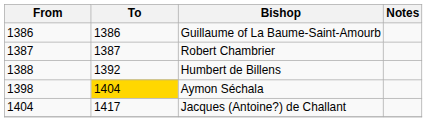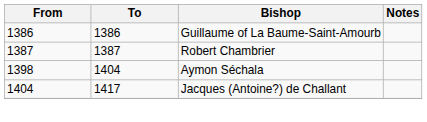 <table class=wikitable>
 <tr>
 <th width=110px>From</th>
 <th width=110px>To</th>
 <th>Bishop</th>
 <th>Notes</th>
 </tr>
 <tr>
 <td>1386</td>
 <td>1386</td>
 <td>Guillaume of La Baume-Saint-Amourb</td>
 <td></td>
 </tr>
 <tr>
 <td>1387</td>
 <td>1387</td>
 <td>Robert Chambrier</td>
 <td></td>
 </tr>
 <tr>
-<td>1388</td>
-<td>1392</td>
-<td>Humbert de Billens</td>
-<td></td>
-</tr>
-<tr>
 <td>1398</td>
-<td style="background: gold;">1404</td>
+<td>1404</td>
 <td>Aymon Séchala</td>
 <td></td>
 </tr>
 <tr>
 <td>1404</td>
 <td>1417</td>
 <td>Jacques (Antoine?) de Challant</td>
 <td></td>
 </tr>
 <tr>
 </tr>
 </table>
